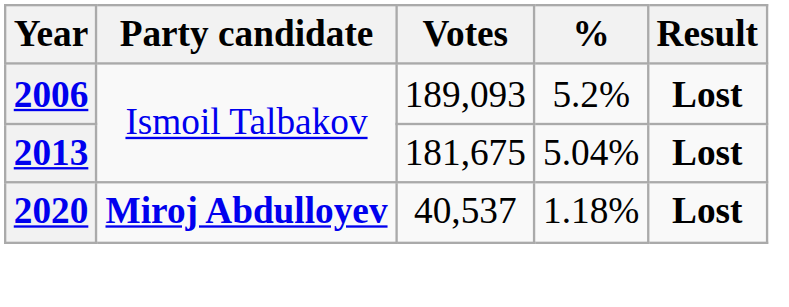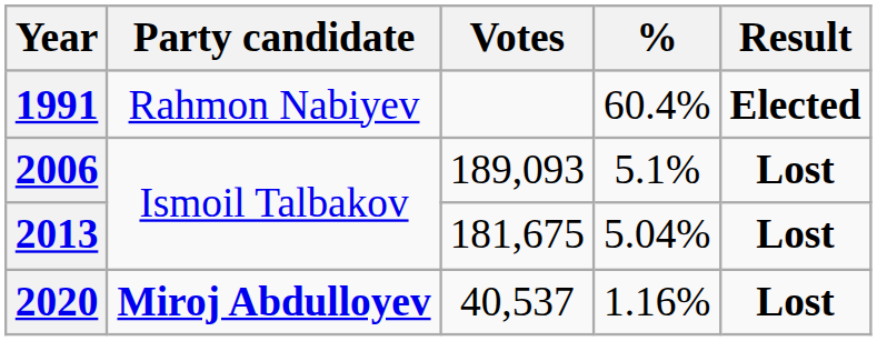 <table class=wikitable style=text-align:center>
 <tr>
 <th>Year</th>
 <th>Party candidate</th>
 <th><strong>Votes</strong></th>
 <th><strong>%</strong></th>
 <th>Result</th>
 </tr>
 <tr>
+<th><a href='#'>1991</a></th>
+<td><a href='#'>Rahmon Nabiyev</a></td>
+<td></td>
+<td>60.4%</td>
+<td><strong>Elected</strong> </td>
+</tr>
+<tr>
 <th><a href='#'>2006</a></th>
 <td rowspan=2><a href='#'>Ismoil Talbakov</a></td>
 <td>189,093</td>
-<td>5.2%</td>
+<td>5.1%</td>
 <td><strong>Lost</strong> </td>
 </tr>
 <tr>
 <th><a href='#'>2013</a></th>
 <td>181,675</td>
 <td>5.04%</td>
 <td><strong>Lost</strong> </td>
 </tr>
 <tr>
 <th><a href='#'>2020</a></th>
 <td><strong><a href='#'>Miroj Abdulloyev</a></strong></td>
 <td>40,537</td>
-<td>1.18%</td>
+<td>1.16%</td>
 <td><strong>Lost</strong> </td>
 </tr>
 </table>
